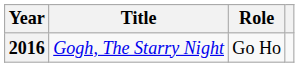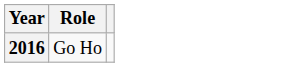 <table class="wikitable plainrowheaders">
 <tr>
 <th scope="col">Year</th>
-<th scope="col">Title</th>
 <th scope="col">Role</th>
 <th scope="col" class="unsortable"></th>
 </tr>
 <tr>
 <th scope="row">2016</th>
-<td><em><a href='#'>Gogh, The Starry Night</a></em></td>
 <td>Go Ho</td>
 <td style="text-align:center"></td>
 </tr>
 </table>
